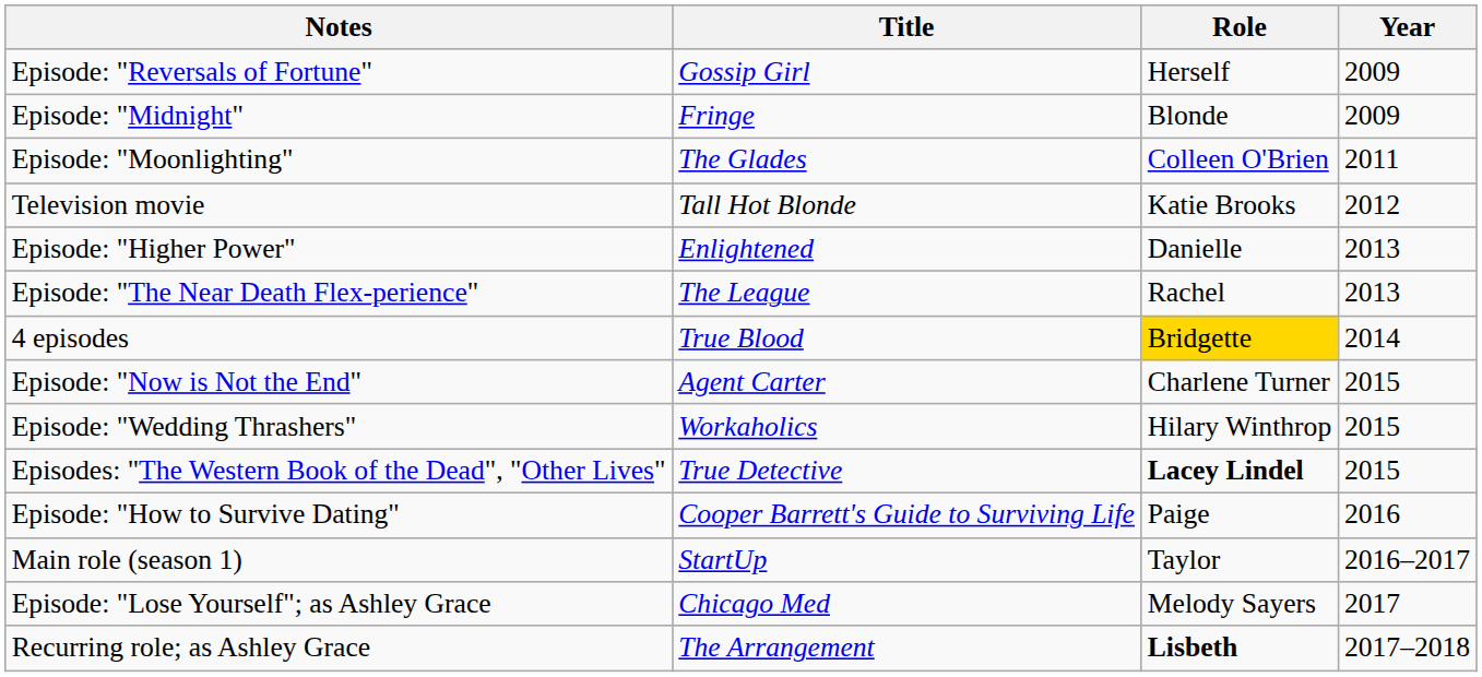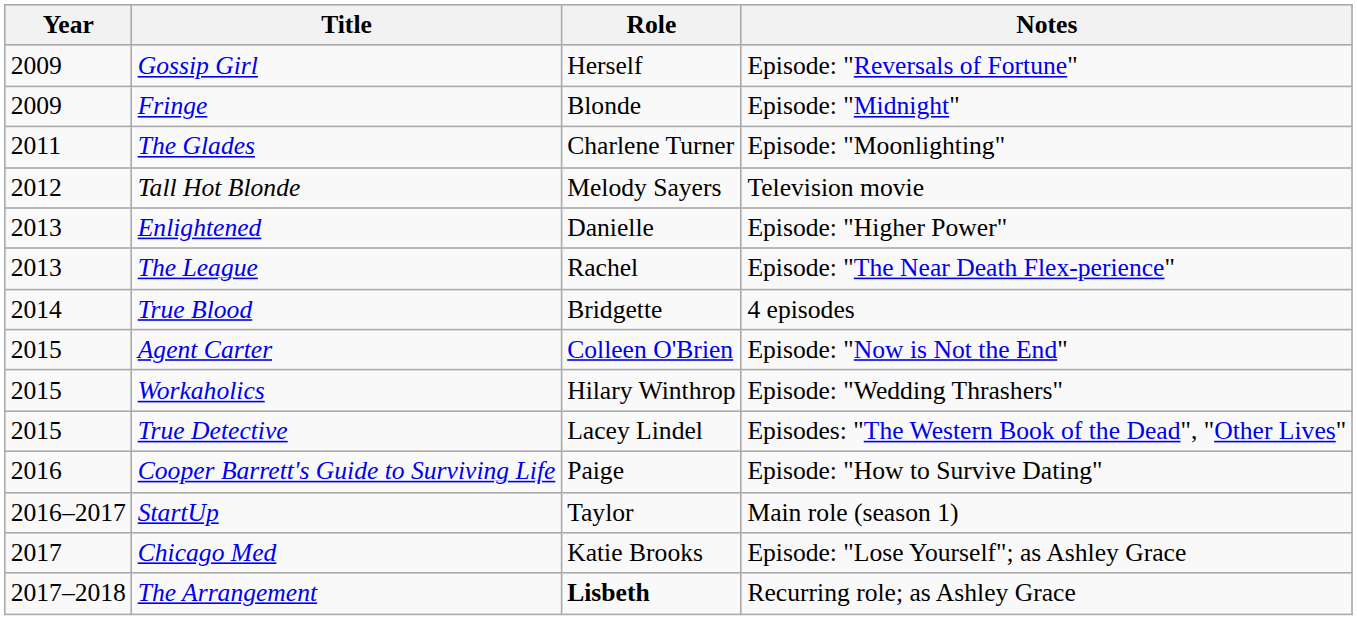 <table class="wikitable sortable">
 <tr>
-<th class="unsortable">Notes</th>
+<th>Year</th>
 <th>Title</th>
 <th>Role</th>
-<th>Year</th>
+<th class="unsortable">Notes</th>
 </tr>
 <tr>
-<td>Episode: "<a href='#'>Reversals of Fortune</a>"</td>
+<td>2009</td>
 <td><em><a href='#'>Gossip Girl</a></em></td>
 <td>Herself</td>
-<td>2009</td>
+<td>Episode: "<a href='#'>Reversals of Fortune</a>"</td>
 </tr>
 <tr>
-<td>Episode: "<a href='#'>Midnight</a>"</td>
+<td>2009</td>
 <td><em><a href='#'>Fringe</a></em></td>
 <td>Blonde</td>
-<td>2009</td>
+<td>Episode: "<a href='#'>Midnight</a>"</td>
 </tr>
 <tr>
+<td>2011</td>
+<td><em><a href='#'>The Glades</a></em></td>
+<td>Charlene Turner</td>
 <td>Episode: "Moonlighting"</td>
-<td><em><a href='#'>The Glades</a></em></td>
-<td><a href='#'>Colleen O'Brien</a></td>
-<td>2011</td>
 </tr>
 <tr>
+<td>2012</td>
+<td><em>Tall Hot Blonde</em></td>
+<td>Melody Sayers</td>
 <td>Television movie</td>
-<td><em>Tall Hot Blonde</em></td>
-<td>Katie Brooks</td>
-<td>2012</td>
 </tr>
 <tr>
-<td>Episode: "Higher Power"</td>
+<td>2013</td>
 <td><em><a href='#'>Enlightened</a></em></td>
 <td>Danielle</td>
-<td>2013</td>
+<td>Episode: "Higher Power"</td>
 </tr>
 <tr>
-<td>Episode: "<a href='#'>The Near Death Flex-perience</a>"</td>
+<td>2013</td>
 <td><em><a href='#'>The League</a></em></td>
 <td>Rachel</td>
-<td>2013</td>
+<td>Episode: "<a href='#'>The Near Death Flex-perience</a>"</td>
 </tr>
 <tr>
+<td>2014</td>
+<td><em><a href='#'>True Blood</a></em></td>
+<td>Bridgette</td>
 <td>4 episodes</td>
-<td><em><a href='#'>True Blood</a></em></td>
-<td style="background: gold;">Bridgette</td>
-<td>2014</td>
 </tr>
 <tr>
+<td>2015</td>
+<td><em><a href='#'>Agent Carter</a></em></td>
+<td><a href='#'>Colleen O'Brien</a></td>
 <td>Episode: "<a href='#'>Now is Not the End</a>"</td>
-<td><em><a href='#'>Agent Carter</a></em></td>
-<td>Charlene Turner</td>
-<td>2015</td>
 </tr>
 <tr>
-<td>Episode: "Wedding Thrashers"</td>
+<td>2015</td>
 <td><em><a href='#'>Workaholics</a></em></td>
 <td>Hilary Winthrop</td>
-<td>2015</td>
+<td>Episode: "Wedding Thrashers"</td>
 </tr>
 <tr>
+<td>2015</td>
+<td><em><a href='#'>True Detective</a></em></td>
+<td>Lacey Lindel</td>
 <td>Episodes: "<a href='#'>The Western Book of the Dead</a>", "<a href='#'>Other Lives</a>"</td>
-<td><em><a href='#'>True Detective</a></em></td>
-<td><strong>Lacey Lindel</strong></td>
-<td>2015</td>
 </tr>
 <tr>
-<td>Episode: "How to Survive Dating"</td>
+<td>2016</td>
 <td><em><a href='#'>Cooper Barrett's Guide to Surviving Life</a></em></td>
 <td>Paige</td>
-<td>2016</td>
+<td>Episode: "How to Survive Dating"</td>
 </tr>
 <tr>
-<td>Main role (season 1)</td>
+<td>2016–2017</td>
 <td><em><a href='#'>StartUp</a></em></td>
 <td>Taylor</td>
-<td>2016–2017</td>
+<td>Main role (season 1)</td>
 </tr>
 <tr>
+<td>2017</td>
+<td><em><a href='#'>Chicago Med</a></em></td>
+<td>Katie Brooks</td>
 <td>Episode: "Lose Yourself"; as Ashley Grace</td>
-<td><em><a href='#'>Chicago Med</a></em></td>
-<td>Melody Sayers</td>
-<td>2017</td>
 </tr>
 <tr>
-<td>Recurring role; as Ashley Grace</td>
+<td>2017–2018</td>
 <td><em><a href='#'>The Arrangement</a></em></td>
 <td><strong>Lisbeth</strong></td>
-<td>2017–2018</td>
+<td>Recurring role; as Ashley Grace</td>
 </tr>
 </table>
